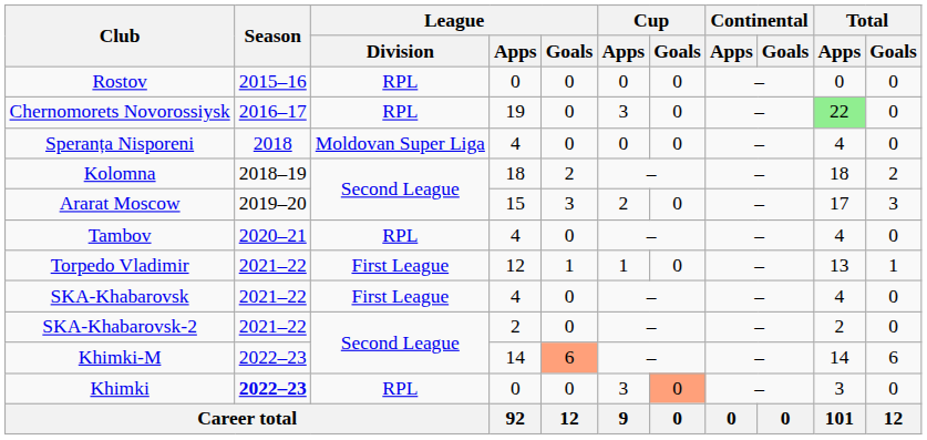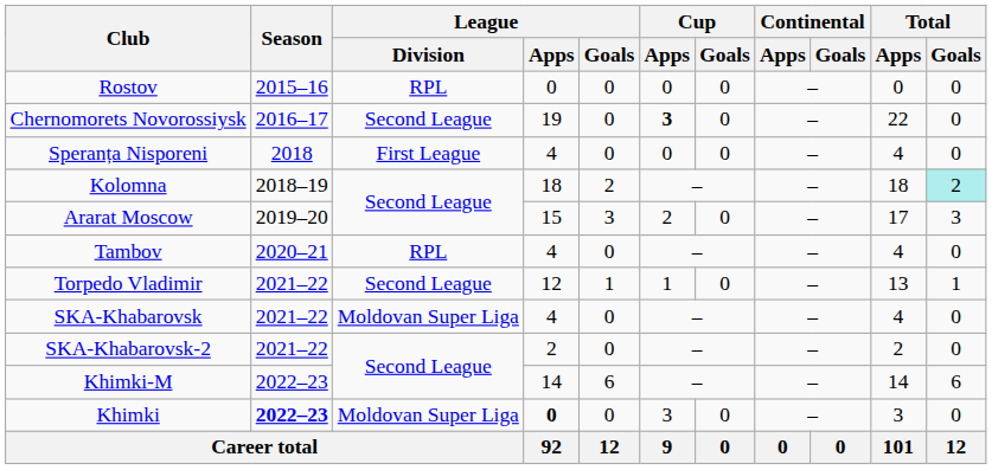 <table class="wikitable" style="text-align: center;">
 <tr>
 <th rowspan=2>Club</th>
 <th rowspan=2>Season</th>
 <th colspan=3>League</th>
 <th colspan=2>Cup</th>
 <th colspan=2>Continental</th>
 <th colspan=2>Total</th>
 </tr>
 <tr>
 <th>Division</th>
 <th>Apps</th>
 <th>Goals</th>
 <th>Apps</th>
 <th>Goals</th>
 <th>Apps</th>
 <th>Goals</th>
 <th>Apps</th>
 <th>Goals</th>
 </tr>
 <tr>
 <td><a href='#'>Rostov</a></td>
 <td><a href='#'>2015–16</a></td>
 <td><a href='#'>RPL</a></td>
 <td>0</td>
 <td>0</td>
 <td>0</td>
 <td>0</td>
 <td colspan=2>–</td>
 <td>0</td>
 <td>0</td>
 </tr>
 <tr>
 <td><a href='#'>Chernomorets Novorossiysk</a></td>
 <td><a href='#'>2016–17</a></td>
-<td><a href='#'>RPL</a></td>
+<td><a href='#'>Second League</a></td>
 <td>19</td>
 <td>0</td>
-<td>3</td>
+<td><strong>3</strong></td>
 <td>0</td>
 <td colspan=2>–</td>
-<td style="background: lightgreen;">22</td>
+<td>22</td>
 <td>0</td>
 </tr>
 <tr>
 <td><a href='#'>Speranța Nisporeni</a></td>
 <td><a href='#'>2018</a></td>
-<td><a href='#'>Moldovan Super Liga</a></td>
+<td><a href='#'>First League</a></td>
 <td>4</td>
 <td>0</td>
 <td>0</td>
 <td>0</td>
 <td colspan=2>–</td>
 <td>4</td>
 <td>0</td>
 </tr>
 <tr>
 <td><a href='#'>Kolomna</a></td>
 <td>2018–19</td>
 <td rowspan="2"><a href='#'>Second League</a></td>
 <td>18</td>
 <td>2</td>
 <td colspan=2>–</td>
 <td colspan=2>–</td>
 <td>18</td>
-<td>2</td>
+<td style="background: paleturquoise;">2</td>
 </tr>
 <tr>
 <td><a href='#'>Ararat Moscow</a></td>
 <td>2019–20</td>
 <td>15</td>
 <td>3</td>
 <td>2</td>
 <td>0</td>
 <td colspan=2>–</td>
 <td>17</td>
 <td>3</td>
 </tr>
 <tr>
 <td><a href='#'>Tambov</a></td>
 <td><a href='#'>2020–21</a></td>
 <td><a href='#'>RPL</a></td>
 <td>4</td>
 <td>0</td>
 <td colspan=2>–</td>
 <td colspan=2>–</td>
 <td>4</td>
 <td>0</td>
 </tr>
 <tr>
 <td><a href='#'>Torpedo Vladimir</a></td>
 <td><a href='#'>2021–22</a></td>
-<td><a href='#'>First League</a></td>
+<td><a href='#'>Second League</a></td>
 <td>12</td>
 <td>1</td>
 <td>1</td>
 <td>0</td>
 <td colspan=2>–</td>
 <td>13</td>
 <td>1</td>
 </tr>
 <tr>
 <td><a href='#'>SKA-Khabarovsk</a></td>
 <td><a href='#'>2021–22</a></td>
-<td><a href='#'>First League</a></td>
+<td><a href='#'>Moldovan Super Liga</a></td>
 <td>4</td>
 <td>0</td>
 <td colspan=2>–</td>
 <td colspan=2>–</td>
 <td>4</td>
 <td>0</td>
 </tr>
 <tr>
 <td><a href='#'>SKA-Khabarovsk-2</a></td>
 <td><a href='#'>2021–22</a></td>
 <td rowspan="2"><a href='#'>Second League</a></td>
 <td>2</td>
 <td>0</td>
 <td colspan=2>–</td>
 <td colspan=2>–</td>
 <td>2</td>
 <td>0</td>
 </tr>
 <tr>
 <td><a href='#'>Khimki-M</a></td>
 <td><a href='#'>2022–23</a></td>
 <td>14</td>
-<td style="background: lightsalmon;">6</td>
+<td>6</td>
 <td colspan=2>–</td>
 <td colspan=2>–</td>
 <td>14</td>
 <td>6</td>
 </tr>
 <tr>
 <td><a href='#'>Khimki</a></td>
 <td><strong><a href='#'>2022–23</a></strong></td>
-<td><a href='#'>RPL</a></td>
-<td>0</td>
+<td><a href='#'>Moldovan Super Liga</a></td>
+<td><strong>0</strong></td>
 <td>0</td>
 <td>3</td>
-<td style="background: lightsalmon;">0</td>
+<td>0</td>
 <td colspan=2>–</td>
 <td>3</td>
 <td>0</td>
 </tr>
 <tr>
 <th colspan=3>Career total</th>
 <th>92</th>
 <th>12</th>
 <th>9</th>
 <th>0</th>
 <th>0</th>
 <th>0</th>
 <th>101</th>
 <th>12</th>
 </tr>
 </table>
